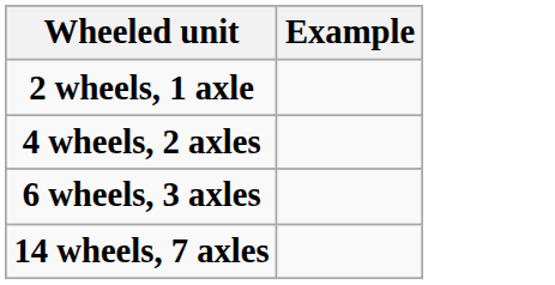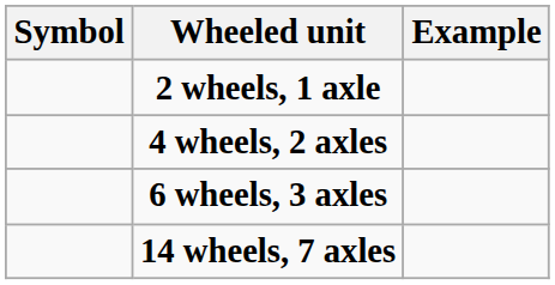 <table class="wikitable" style="text-align:center" style="background:white" | border="0">
 <tr>
+<th>Symbol</th>
 <th>Wheeled unit</th>
 <th>Example</th>
 </tr>
 <tr>
+<td></td>
 <td><strong>2 wheels, 1 axle</strong></td>
 <td></td>
 </tr>
 <tr>
+<td></td>
 <td><strong>4 wheels, 2 axles</strong></td>
 <td></td>
 </tr>
 <tr>
+<td></td>
 <td><strong>6 wheels, 3 axles</strong></td>
 <td></td>
 </tr>
 <tr>
+<td></td>
 <td><strong>14 wheels, 7 axles</strong></td>
 <td></td>
 </tr>
 </table>
